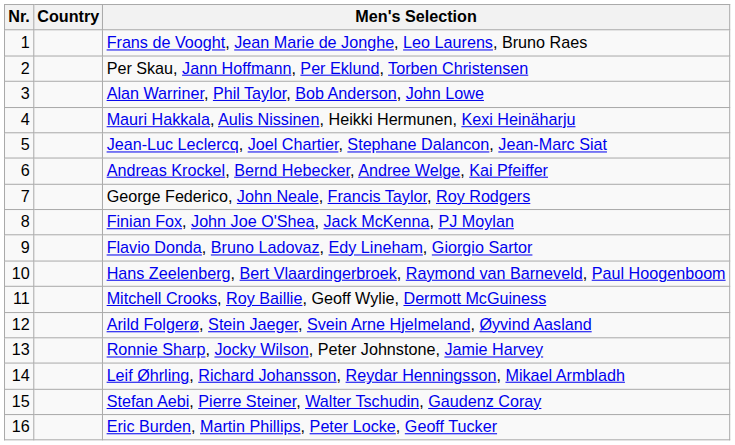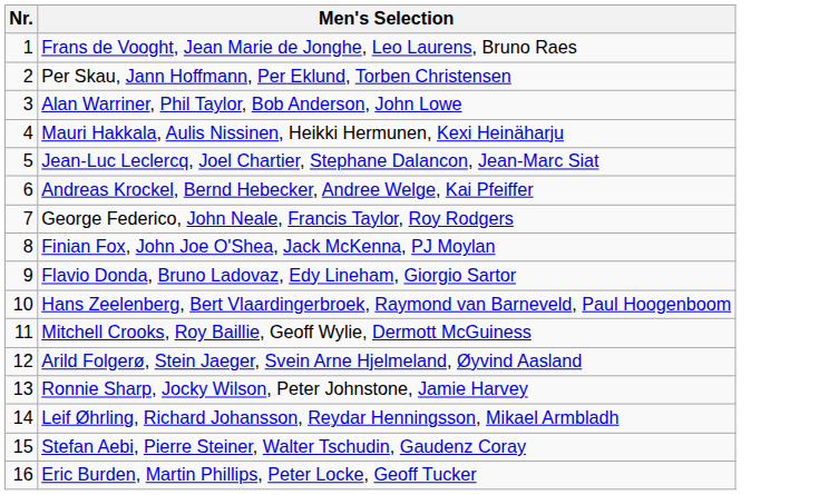 <table class="wikitable">
 <tr>
 <th>Nr.</th>
-<th>Country</th>
 <th>Men's Selection</th>
 </tr>
 <tr>
 <td align=right>1</td>
-<td></td>
 <td><a href='#'>Frans de Vooght</a>, <a href='#'>Jean Marie de Jonghe</a>, <a href='#'>Leo Laurens</a>, Bruno Raes</td>
 </tr>
 <tr>
 <td align=right>2</td>
-<td></td>
 <td>Per Skau, <a href='#'>Jann Hoffmann</a>, <a href='#'>Per Eklund</a>, <a href='#'>Torben Christensen</a></td>
 </tr>
 <tr>
 <td align=right>3</td>
-<td></td>
 <td><a href='#'>Alan Warriner</a>, <a href='#'>Phil Taylor</a>, <a href='#'>Bob Anderson</a>, <a href='#'>John Lowe</a></td>
 </tr>
 <tr>
 <td align=right>4</td>
-<td></td>
 <td><a href='#'>Mauri Hakkala</a>, <a href='#'>Aulis Nissinen</a>, Heikki Hermunen, <a href='#'>Kexi Heinäharju</a></td>
 </tr>
 <tr>
 <td align=right>5</td>
-<td></td>
 <td><a href='#'>Jean-Luc Leclercq</a>, <a href='#'>Joel Chartier</a>, <a href='#'>Stephane Dalancon</a>, <a href='#'>Jean-Marc Siat</a></td>
 </tr>
 <tr>
 <td align=right>6</td>
-<td></td>
 <td><a href='#'>Andreas Krockel</a>, <a href='#'>Bernd Hebecker</a>, <a href='#'>Andree Welge</a>, <a href='#'>Kai Pfeiffer</a></td>
 </tr>
 <tr>
 <td align=right>7</td>
-<td></td>
 <td>George Federico, <a href='#'>John Neale</a>, <a href='#'>Francis Taylor</a>, <a href='#'>Roy Rodgers</a></td>
 </tr>
 <tr>
 <td align=right>8</td>
-<td></td>
 <td><a href='#'>Finian Fox</a>, <a href='#'>John Joe O'Shea</a>, <a href='#'>Jack McKenna</a>, <a href='#'>PJ Moylan</a></td>
 </tr>
 <tr>
 <td align=right>9</td>
-<td></td>
 <td><a href='#'>Flavio Donda</a>, <a href='#'>Bruno Ladovaz</a>, <a href='#'>Edy Lineham</a>, <a href='#'>Giorgio Sartor</a></td>
 </tr>
 <tr>
 <td align=right>10</td>
-<td></td>
 <td><a href='#'>Hans Zeelenberg</a>, <a href='#'>Bert Vlaardingerbroek</a>, <a href='#'>Raymond van Barneveld</a>, <a href='#'>Paul Hoogenboom</a></td>
 </tr>
 <tr>
 <td align=right>11</td>
-<td></td>
 <td><a href='#'>Mitchell Crooks</a>, <a href='#'>Roy Baillie</a>, Geoff Wylie, <a href='#'>Dermott McGuiness</a></td>
 </tr>
 <tr>
 <td align=right>12</td>
-<td></td>
 <td><a href='#'>Arild Folgerø</a>, <a href='#'>Stein Jaeger</a>, <a href='#'>Svein Arne Hjelmeland</a>, <a href='#'>Øyvind Aasland</a></td>
 </tr>
 <tr>
 <td align=right>13</td>
-<td></td>
 <td><a href='#'>Ronnie Sharp</a>, <a href='#'>Jocky Wilson</a>, Peter Johnstone, <a href='#'>Jamie Harvey</a></td>
 </tr>
 <tr>
 <td align=right>14</td>
-<td></td>
 <td><a href='#'>Leif Øhrling</a>, <a href='#'>Richard Johansson</a>, <a href='#'>Reydar Henningsson</a>, <a href='#'>Mikael Armbladh</a></td>
 </tr>
 <tr>
 <td align=right>15</td>
-<td></td>
 <td><a href='#'>Stefan Aebi</a>, <a href='#'>Pierre Steiner</a>, <a href='#'>Walter Tschudin</a>, <a href='#'>Gaudenz Coray</a></td>
 </tr>
 <tr>
 <td align=right>16</td>
-<td></td>
 <td><a href='#'>Eric Burden</a>, <a href='#'>Martin Phillips</a>, <a href='#'>Peter Locke</a>, <a href='#'>Geoff Tucker</a></td>
 </tr>
 </table>
